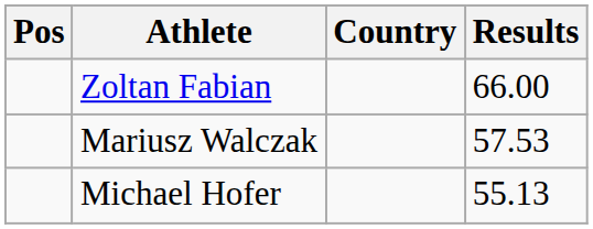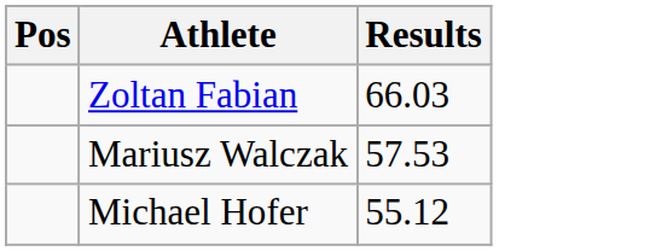 <table class="wikitable wikble">
 <tr>
 <th>Pos</th>
 <th>Athlete</th>
-<th>Country</th>
 <th>Results</th>
 </tr>
 <tr>
 <td align="center"></td>
 <td><a href='#'>Zoltan Fabian</a></td>
-<td></td>
-<td>66.00</td>
+<td>66.03</td>
 </tr>
 <tr>
 <td align="center"></td>
 <td>Mariusz Walczak</td>
-<td></td>
 <td>57.53</td>
 </tr>
 <tr>
 <td align="center"></td>
 <td>Michael Hofer</td>
-<td></td>
-<td>55.13</td>
+<td>55.12</td>
 </tr>
 </table>
